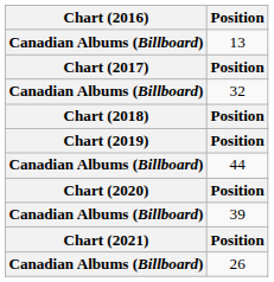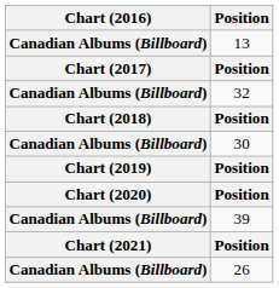 <table class="wikitable plainrowheaders" style="text-align:center">
 <tr>
 <th scope="col">Chart (2016)</th>
 <th scope="col">Position</th>
 </tr>
 <tr>
 <th scope="row">Canadian Albums (<em>Billboard</em>)</th>
 <td>13</td>
 </tr>
 <tr>
 <th scope="col">Chart (2017)</th>
 <th scope="col">Position</th>
 </tr>
 <tr>
 <th scope="row">Canadian Albums (<em>Billboard</em>)</th>
 <td>32</td>
 </tr>
 <tr>
 <th scope="col">Chart (2018)</th>
 <th scope="col">Position</th>
 </tr>
 <tr>
+<th scope="row">Canadian Albums (<em>Billboard</em>)</th>
+<td>30</td>
+</tr>
+<tr>
 <th scope="col">Chart (2019)</th>
 <th scope="col">Position</th>
-</tr>
-<tr>
-<th scope="row">Canadian Albums (<em>Billboard</em>)</th>
-<td>44</td>
 </tr>
 <tr>
 <th scope="col">Chart (2020)</th>
 <th scope="col">Position</th>
 </tr>
 <tr>
 <th scope="row">Canadian Albums (<em>Billboard</em>)</th>
 <td>39</td>
 </tr>
 <tr>
 <th scope="col">Chart (2021)</th>
 <th scope="col">Position</th>
 </tr>
 <tr>
 <th scope="row">Canadian Albums (<em>Billboard</em>)</th>
 <td>26</td>
 </tr>
 </table>
